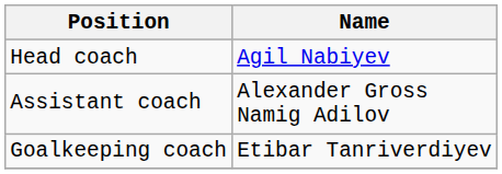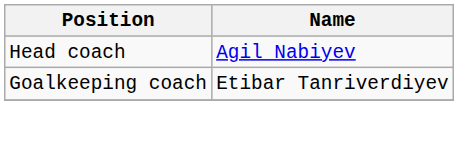 <table class="wikitable">
 <tr>
 <th>Position</th>
 <th>Name</th>
 </tr>
 <tr>
 <td>Head coach</td>
 <td> <a href='#'>Agil Nabiyev</a></td>
 </tr>
 <tr>
-<td>Assistant coach</td>
-<td> Alexander Gross <br>  Namig Adilov</td>
-</tr>
-<tr>
 <td>Goalkeeping coach</td>
 <td> Etibar Tanriverdiyev</td>
 </tr>
 <tr>
 </tr>
 </table>
